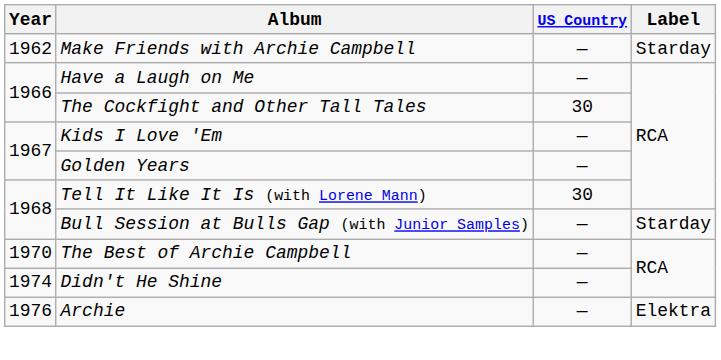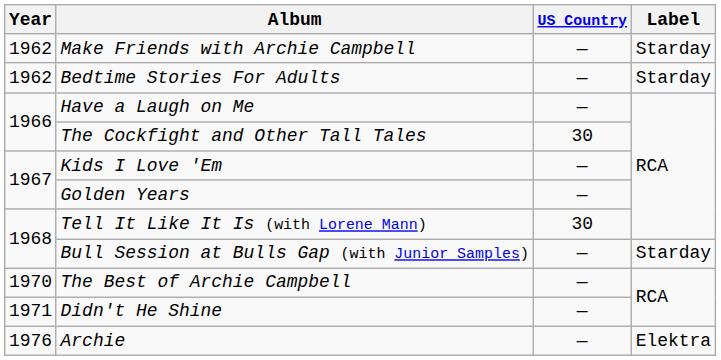 <table class="wikitable">
 <tr>
 <th>Year</th>
 <th>Album</th>
 <th><small><a href='#'>US Country</a></small></th>
 <th>Label</th>
 </tr>
 <tr>
 <td>1962</td>
 <td><em>Make Friends with Archie Campbell</em></td>
+<td align="center">—</td>
+<td>Starday</td>
+</tr>
+<tr>
+<td>1962</td>
+<td><em>Bedtime Stories For Adults</em></td>
 <td align="center">—</td>
 <td>Starday</td>
 </tr>
 <tr>
 <td rowspan="2">1966</td>
 <td><em>Have a Laugh on Me</em></td>
 <td align="center">—</td>
 <td rowspan="5">RCA</td>
 </tr>
 <tr>
 <td><em>The Cockfight and Other Tall Tales</em></td>
 <td align="center">30</td>
 </tr>
 <tr>
 <td rowspan="2">1967</td>
 <td><em>Kids I Love 'Em</em></td>
 <td align="center">—</td>
 </tr>
 <tr>
 <td><em>Golden Years</em></td>
 <td align="center">—</td>
 </tr>
 <tr>
 <td rowspan="2">1968</td>
 <td><em>Tell It Like It Is</em> <small>(with <a href='#'>Lorene Mann</a>)</small></td>
 <td align="center">30</td>
 </tr>
 <tr>
 <td><em>Bull Session at Bulls Gap</em> <small>(with <a href='#'>Junior Samples</a>)</small></td>
 <td align="center">—</td>
 <td>Starday</td>
 </tr>
 <tr>
 <td>1970</td>
 <td><em>The Best of Archie Campbell</em></td>
 <td align="center">—</td>
 <td rowspan="2">RCA</td>
 </tr>
 <tr>
-<td>1974</td>
+<td>1971</td>
 <td><em>Didn't He Shine</em></td>
 <td align="center">—</td>
 </tr>
 <tr>
 <td>1976</td>
 <td><em>Archie</em></td>
 <td align="center">—</td>
 <td>Elektra</td>
 </tr>
 </table>
